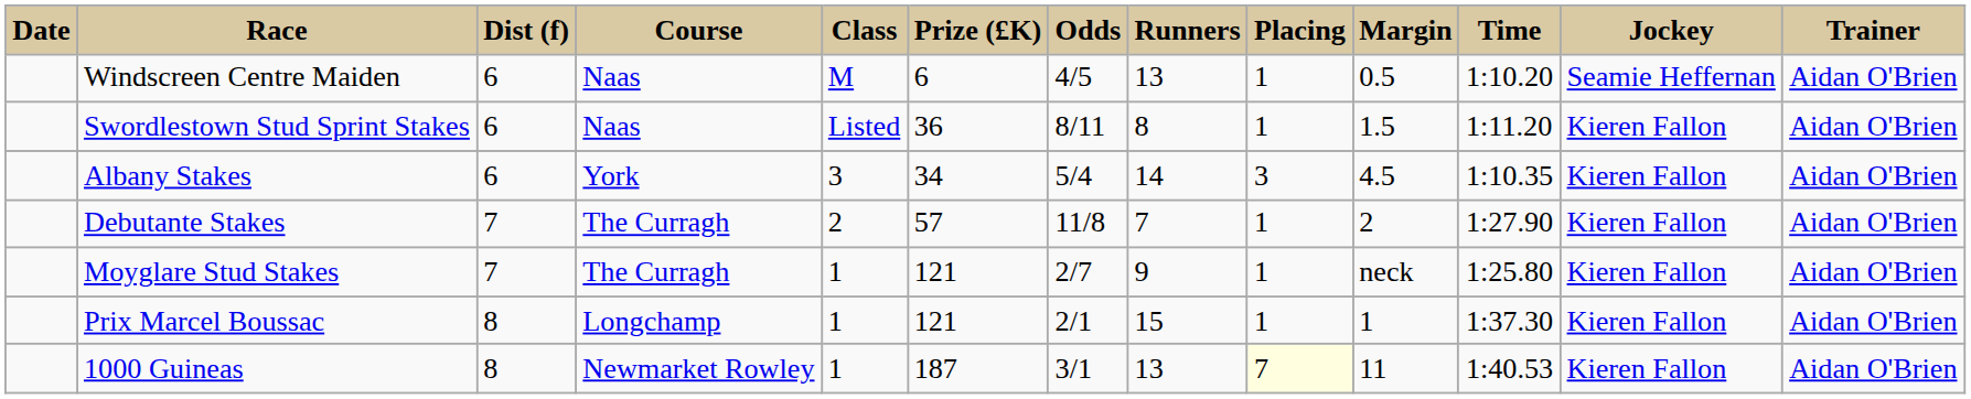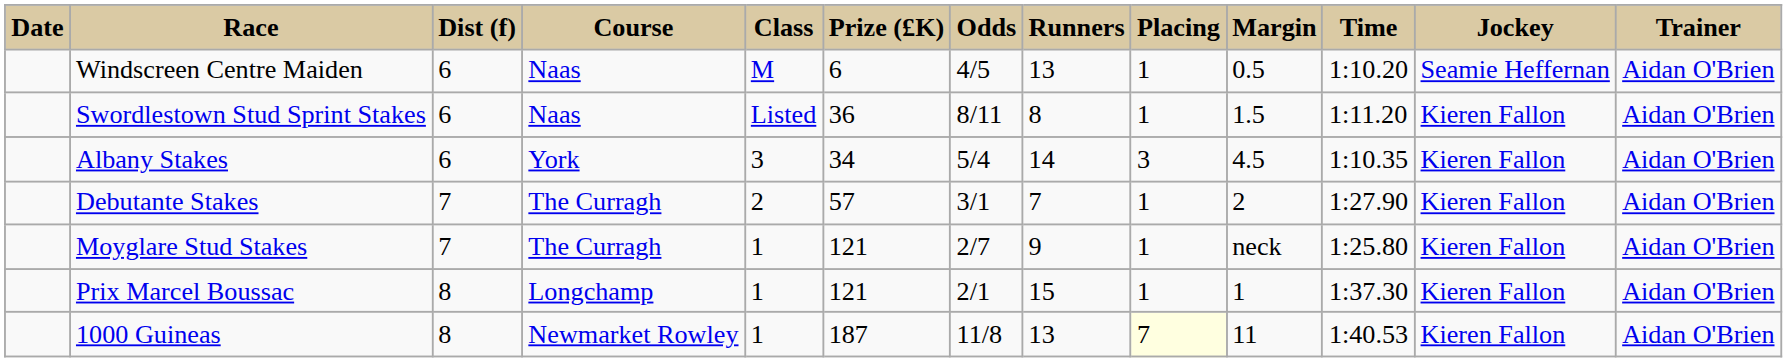 <table class = "wikitable sortable" | border="1" cellpadding="1" style=" text-align:centre; margin-left:1em; float:centre ;border-collapse: collapse; font-size:88%">
 <tr style="background:#dacaa4; text-align:center;">
 <th style="background:#dacaa4;">Date</th>
 <th style="background:#dacaa4;">Race</th>
 <th style="background:#dacaa4;">Dist (f)</th>
 <th style="background:#dacaa4;">Course</th>
 <th style="background:#dacaa4;">Class</th>
 <th style="background:#dacaa4;">Prize (£K)</th>
 <th style="background:#dacaa4;">Odds</th>
 <th style="background:#dacaa4;">Runners</th>
 <th style="background:#dacaa4;">Placing</th>
 <th style="background:#dacaa4;">Margin</th>
 <th style="background:#dacaa4;">Time</th>
 <th style="background:#dacaa4;">Jockey</th>
 <th style="background:#dacaa4;">Trainer</th>
 </tr>
 <tr>
 <td></td>
 <td>Windscreen Centre Maiden</td>
 <td>6</td>
 <td><a href='#'>Naas</a></td>
 <td><a href='#'>M</a></td>
 <td>6</td>
 <td>4/5</td>
 <td>13</td>
 <td>1</td>
 <td>0.5</td>
 <td>1:10.20</td>
 <td><a href='#'>Seamie Heffernan</a></td>
 <td><a href='#'>Aidan O'Brien</a></td>
 </tr>
 <tr>
 <td></td>
 <td><a href='#'>Swordlestown Stud Sprint Stakes</a></td>
 <td>6</td>
 <td><a href='#'>Naas</a></td>
 <td><a href='#'>Listed</a></td>
 <td>36</td>
 <td>8/11</td>
 <td>8</td>
 <td>1</td>
 <td>1.5</td>
 <td>1:11.20</td>
 <td><a href='#'>Kieren Fallon</a></td>
 <td><a href='#'>Aidan O'Brien</a></td>
 </tr>
 <tr>
 <td></td>
 <td><a href='#'>Albany Stakes</a></td>
 <td>6</td>
 <td><a href='#'>York</a></td>
 <td>3</td>
 <td>34</td>
 <td>5/4</td>
 <td>14</td>
 <td>3</td>
 <td>4.5</td>
 <td>1:10.35</td>
 <td><a href='#'>Kieren Fallon</a></td>
 <td><a href='#'>Aidan O'Brien</a></td>
 </tr>
 <tr>
 <td></td>
 <td><a href='#'>Debutante Stakes</a></td>
 <td>7</td>
 <td><a href='#'>The Curragh</a></td>
 <td>2</td>
 <td>57</td>
-<td>11/8</td>
+<td>3/1</td>
 <td>7</td>
 <td>1</td>
 <td>2</td>
 <td>1:27.90</td>
 <td><a href='#'>Kieren Fallon</a></td>
 <td><a href='#'>Aidan O'Brien</a></td>
 </tr>
 <tr>
 <td></td>
 <td><a href='#'>Moyglare Stud Stakes</a></td>
 <td>7</td>
 <td><a href='#'>The Curragh</a></td>
 <td>1</td>
 <td>121</td>
 <td>2/7</td>
 <td>9</td>
 <td>1</td>
 <td>neck</td>
 <td>1:25.80</td>
 <td><a href='#'>Kieren Fallon</a></td>
 <td><a href='#'>Aidan O'Brien</a></td>
 </tr>
 <tr>
 <td></td>
 <td><a href='#'>Prix Marcel Boussac</a></td>
 <td>8</td>
 <td><a href='#'>Longchamp</a></td>
 <td>1</td>
 <td>121</td>
 <td>2/1</td>
 <td>15</td>
 <td>1</td>
 <td>1</td>
 <td>1:37.30</td>
 <td><a href='#'>Kieren Fallon</a></td>
 <td><a href='#'>Aidan O'Brien</a></td>
 </tr>
 <tr>
 <td></td>
 <td><a href='#'>1000 Guineas</a></td>
 <td>8</td>
 <td><a href='#'>Newmarket Rowley</a></td>
 <td>1</td>
 <td>187</td>
-<td>3/1</td>
+<td>11/8</td>
 <td>13</td>
 <td style="background: lightyellow;">7</td>
 <td>11</td>
 <td>1:40.53</td>
 <td><a href='#'>Kieren Fallon</a></td>
 <td><a href='#'>Aidan O'Brien</a></td>
 </tr>
 </table>
